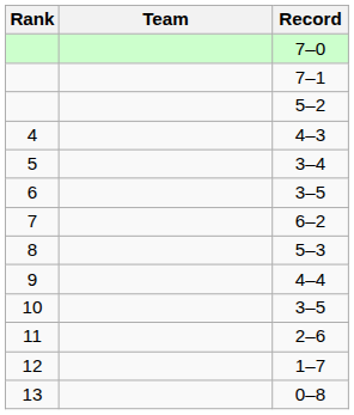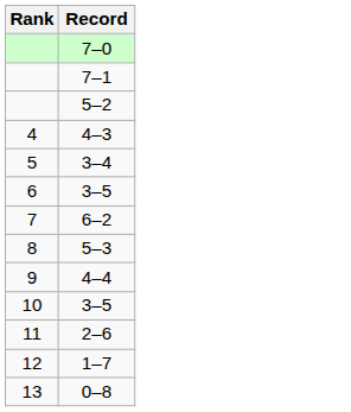 <table class="wikitable" style="text-align: center;">
 <tr>
 <th width=40>Rank</th>
-<th width=180>Team</th>
 <th width=60>Record</th>
 </tr>
 <tr bgcolor="#ccffcc">
 <td></td>
-<td align=left></td>
 <td>7–0</td>
 </tr>
 <tr>
 <td></td>
-<td align=left></td>
 <td>7–1</td>
 </tr>
 <tr>
 <td></td>
-<td align=left></td>
 <td>5–2</td>
 </tr>
 <tr>
 <td>4</td>
-<td align=left></td>
 <td>4–3</td>
 </tr>
 <tr>
 <td>5</td>
-<td align=left></td>
 <td>3–4</td>
 </tr>
 <tr>
 <td>6</td>
-<td align=left></td>
 <td>3–5</td>
 </tr>
 <tr>
 <td>7</td>
-<td align=left></td>
 <td>6–2</td>
 </tr>
 <tr>
 <td>8</td>
-<td align=left></td>
 <td>5–3</td>
 </tr>
 <tr>
 <td>9</td>
-<td align=left></td>
 <td>4–4</td>
 </tr>
 <tr>
 <td>10</td>
-<td align=left></td>
 <td>3–5</td>
 </tr>
 <tr>
 <td>11</td>
-<td align=left></td>
 <td>2–6</td>
 </tr>
 <tr>
 <td>12</td>
-<td align=left></td>
 <td>1–7</td>
 </tr>
 <tr>
 <td>13</td>
-<td align=left></td>
 <td>0–8</td>
 </tr>
 </table>
